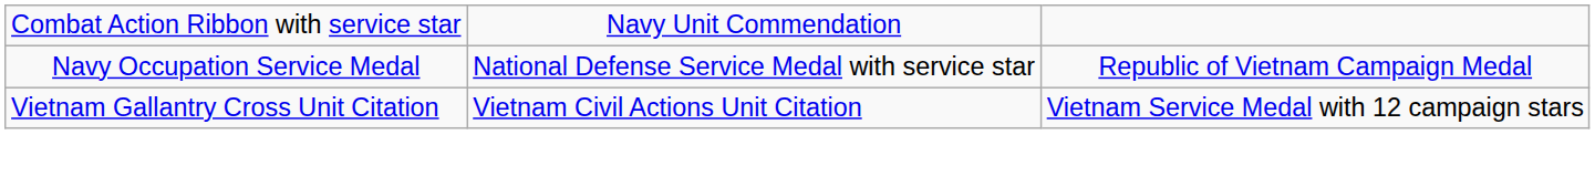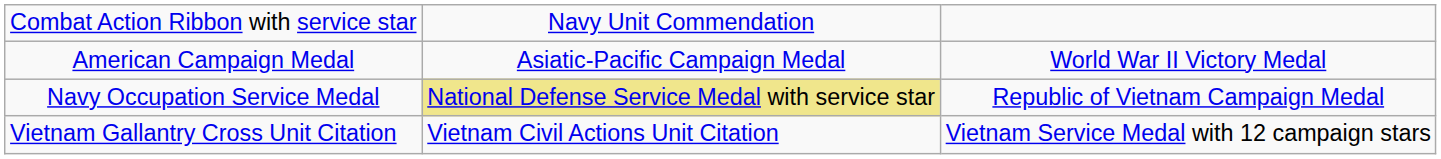 <table class="wikitable">
 <tr align=center>
 <td><a href='#'>Combat Action Ribbon</a> with <a href='#'>service star</a></td>
 <td><a href='#'>Navy Unit Commendation</a></td>
 </tr>
 <tr align=center>
+<td><a href='#'>American Campaign Medal</a></td>
+<td><a href='#'>Asiatic-Pacific Campaign Medal</a></td>
+<td><a href='#'>World War II Victory Medal</a></td>
+</tr>
+<tr align=center>
 <td><a href='#'>Navy Occupation Service Medal</a></td>
-<td><a href='#'>National Defense Service Medal</a> with service star</td>
+<td style="background: khaki;"><a href='#'>National Defense Service Medal</a> with service star</td>
 <td><a href='#'>Republic of Vietnam Campaign Medal</a></td>
 </tr>
 <tr>
 <td><a href='#'>Vietnam Gallantry Cross Unit Citation</a></td>
 <td><a href='#'>Vietnam Civil Actions Unit Citation</a></td>
 <td><a href='#'>Vietnam Service Medal</a> with 12 campaign stars</td>
 </tr>
 </table>
